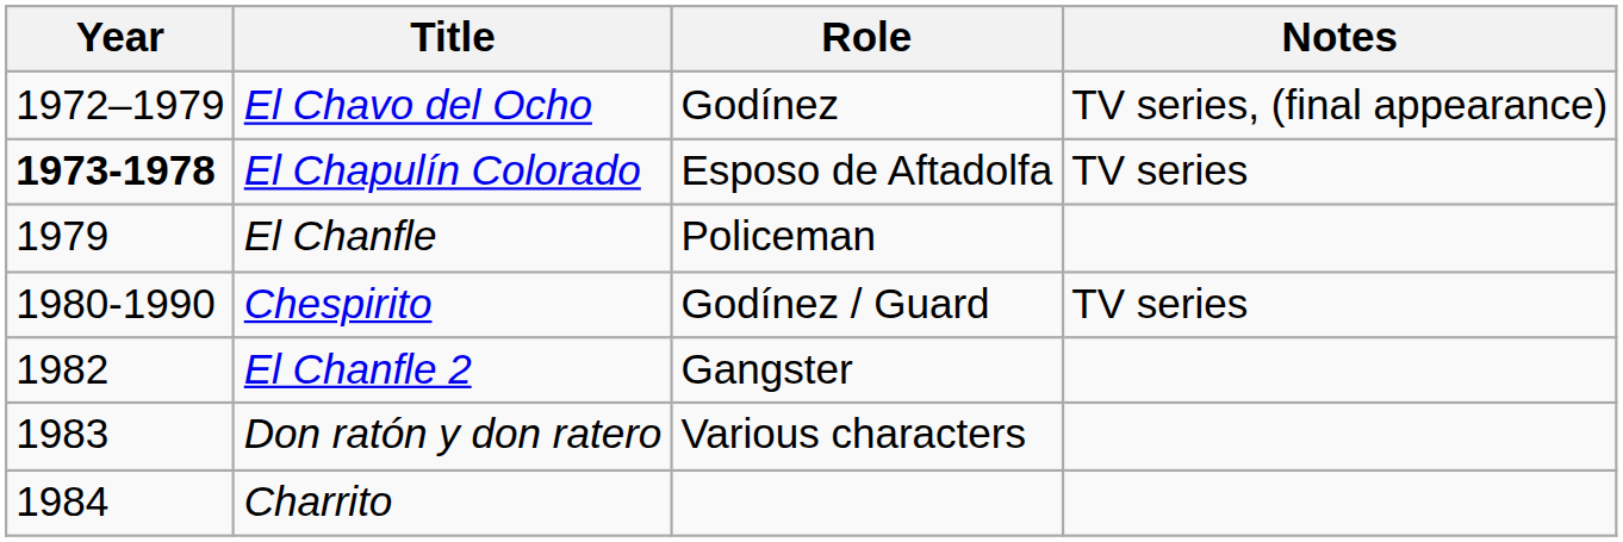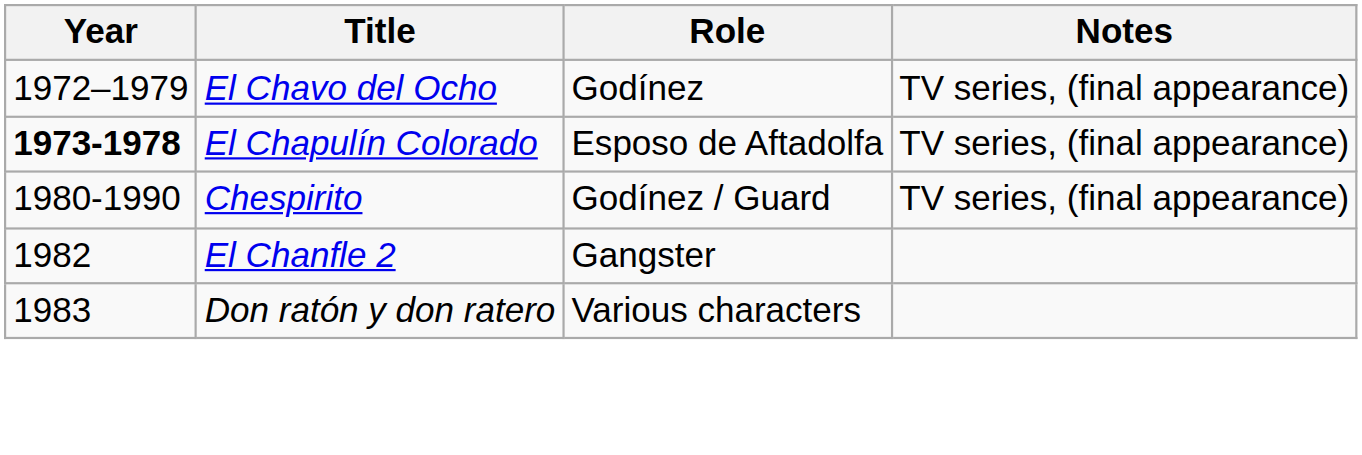 <table class="wikitable">
 <tr>
 <th>Year</th>
 <th>Title</th>
 <th>Role</th>
 <th>Notes</th>
 </tr>
 <tr>
 <td>1972–1979</td>
 <td><em><a href='#'>El Chavo del Ocho</a></em></td>
 <td>Godínez</td>
 <td>TV series, (final appearance)</td>
 </tr>
 <tr>
 <td><strong>1973-1978</strong></td>
 <td><em><a href='#'>El Chapulín Colorado</a></em></td>
 <td>Esposo de Aftadolfa</td>
-<td>TV series</td>
-</tr>
-<tr>
-<td>1979</td>
-<td><em>El Chanfle</em></td>
-<td>Policeman</td>
-<td></td>
+<td>TV series, (final appearance)</td>
 </tr>
 <tr>
 <td>1980-1990</td>
 <td><em><a href='#'>Chespirito</a></em></td>
 <td>Godínez / Guard</td>
-<td>TV series</td>
+<td>TV series, (final appearance)</td>
 </tr>
 <tr>
 <td>1982</td>
 <td><em><a href='#'>El Chanfle 2</a></em></td>
 <td>Gangster</td>
 <td></td>
 </tr>
 <tr>
 <td>1983</td>
 <td><em>Don ratón y don ratero</em></td>
 <td>Various characters</td>
 <td></td>
 </tr>
-<tr>
-<td>1984</td>
-<td><em>Charrito</em></td>
-<td></td>
-<td></td>
-</tr>
 </table>
